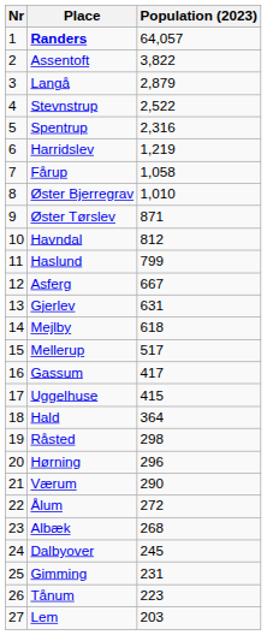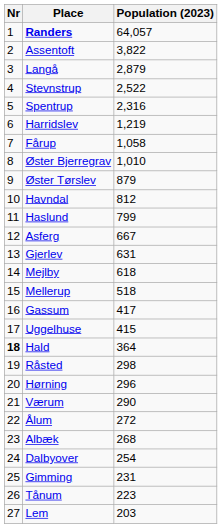 <table class="wikitable">
 <tr>
 <th>Nr</th>
 <th>Place</th>
 <th>Population (2023)</th>
 </tr>
 <tr>
 <td>1</td>
 <td><strong><a href='#'>Randers</a></strong></td>
 <td>64,057</td>
 </tr>
 <tr>
 <td>2</td>
 <td><a href='#'>Assentoft</a></td>
 <td>3,822</td>
 </tr>
 <tr>
 <td>3</td>
 <td><a href='#'>Langå</a></td>
 <td>2,879</td>
 </tr>
 <tr>
 <td>4</td>
 <td><a href='#'>Stevnstrup</a></td>
 <td>2,522</td>
 </tr>
 <tr>
 <td>5</td>
 <td><a href='#'>Spentrup</a></td>
 <td>2,316</td>
 </tr>
 <tr>
 <td>6</td>
 <td><a href='#'>Harridslev</a></td>
 <td>1,219</td>
 </tr>
 <tr>
 <td>7</td>
 <td><a href='#'>Fårup</a></td>
 <td>1,058</td>
 </tr>
 <tr>
 <td>8</td>
 <td><a href='#'>Øster Bjerregrav</a></td>
 <td>1,010</td>
 </tr>
 <tr>
 <td>9</td>
 <td><a href='#'>Øster Tørslev</a></td>
-<td>871</td>
+<td>879</td>
 </tr>
 <tr>
 <td>10</td>
 <td><a href='#'>Havndal</a></td>
 <td>812</td>
 </tr>
 <tr>
 <td>11</td>
 <td><a href='#'>Haslund</a></td>
 <td>799</td>
 </tr>
 <tr>
 <td>12</td>
 <td><a href='#'>Asferg</a></td>
 <td>667</td>
 </tr>
 <tr>
 <td>13</td>
 <td><a href='#'>Gjerlev</a></td>
 <td>631</td>
 </tr>
 <tr>
 <td>14</td>
 <td><a href='#'>Mejlby</a></td>
 <td>618</td>
 </tr>
 <tr>
 <td>15</td>
 <td><a href='#'>Mellerup</a></td>
-<td>517</td>
+<td>518</td>
 </tr>
 <tr>
 <td>16</td>
 <td><a href='#'>Gassum</a></td>
 <td>417</td>
 </tr>
 <tr>
 <td>17</td>
 <td><a href='#'>Uggelhuse</a></td>
 <td>415</td>
 </tr>
 <tr>
-<td>18</td>
+<td><strong>18</strong></td>
 <td><a href='#'>Hald</a></td>
 <td>364</td>
 </tr>
 <tr>
 <td>19</td>
 <td><a href='#'>Råsted</a></td>
 <td>298</td>
 </tr>
 <tr>
 <td>20</td>
 <td><a href='#'>Hørning</a></td>
 <td>296</td>
 </tr>
 <tr>
 <td>21</td>
 <td><a href='#'>Værum</a></td>
 <td>290</td>
 </tr>
 <tr>
 <td>22</td>
 <td><a href='#'>Ålum</a></td>
 <td>272</td>
 </tr>
 <tr>
 <td>23</td>
 <td><a href='#'>Albæk</a></td>
 <td>268</td>
 </tr>
 <tr>
 <td>24</td>
 <td><a href='#'>Dalbyover</a></td>
-<td>245</td>
+<td>254</td>
 </tr>
 <tr>
 <td>25</td>
 <td><a href='#'>Gimming</a></td>
 <td>231</td>
 </tr>
 <tr>
 <td>26</td>
 <td><a href='#'>Tånum</a></td>
 <td>223</td>
 </tr>
 <tr>
 <td>27</td>
 <td><a href='#'>Lem</a></td>
 <td>203</td>
 </tr>
 </table>
